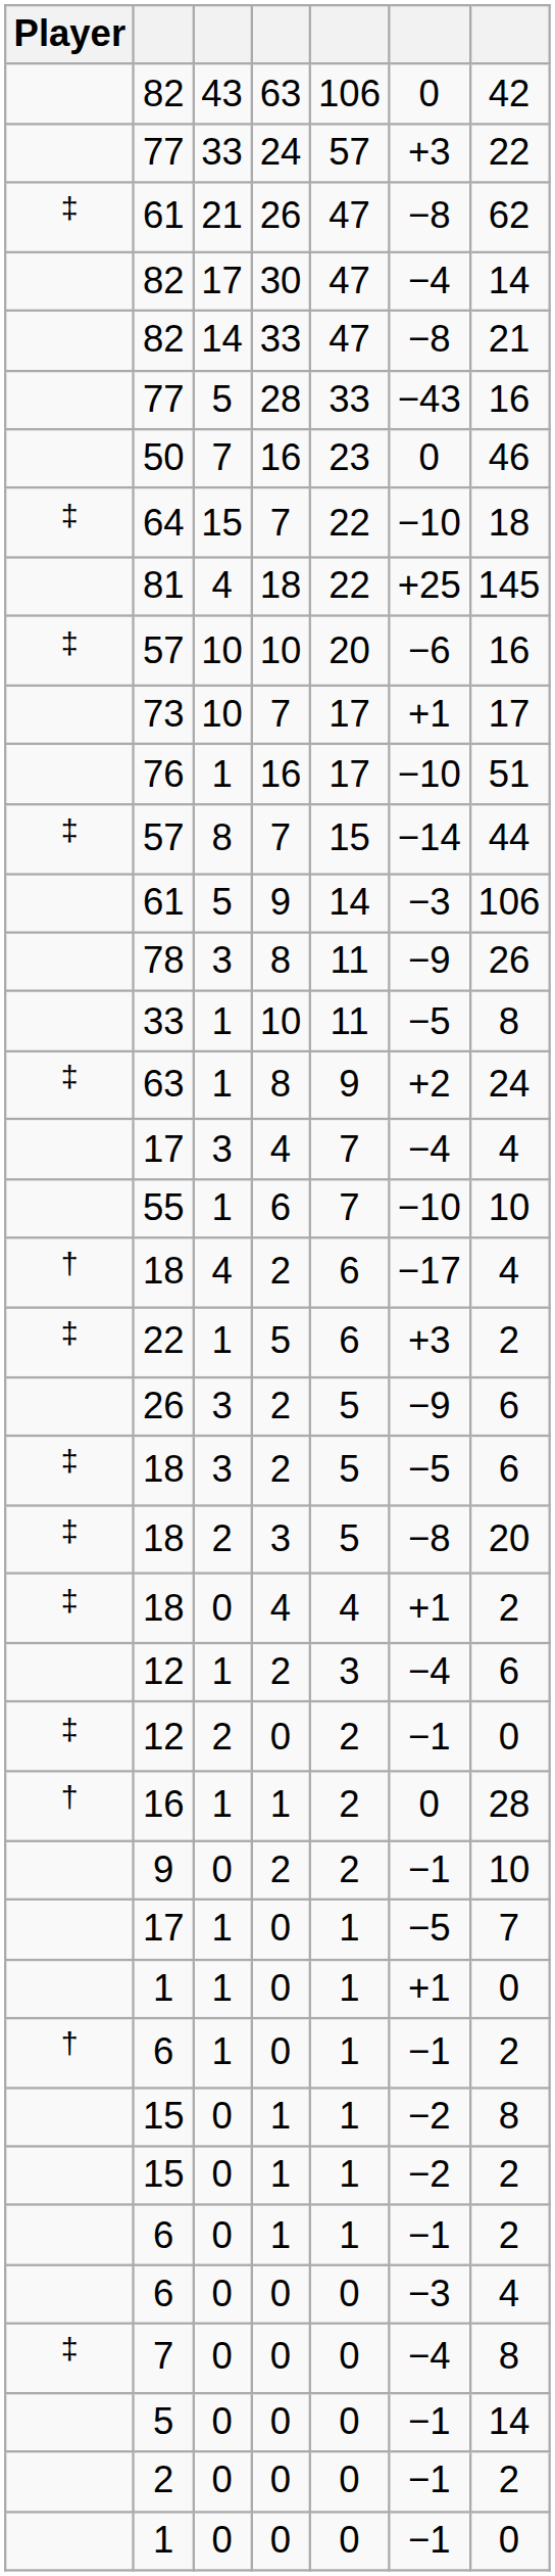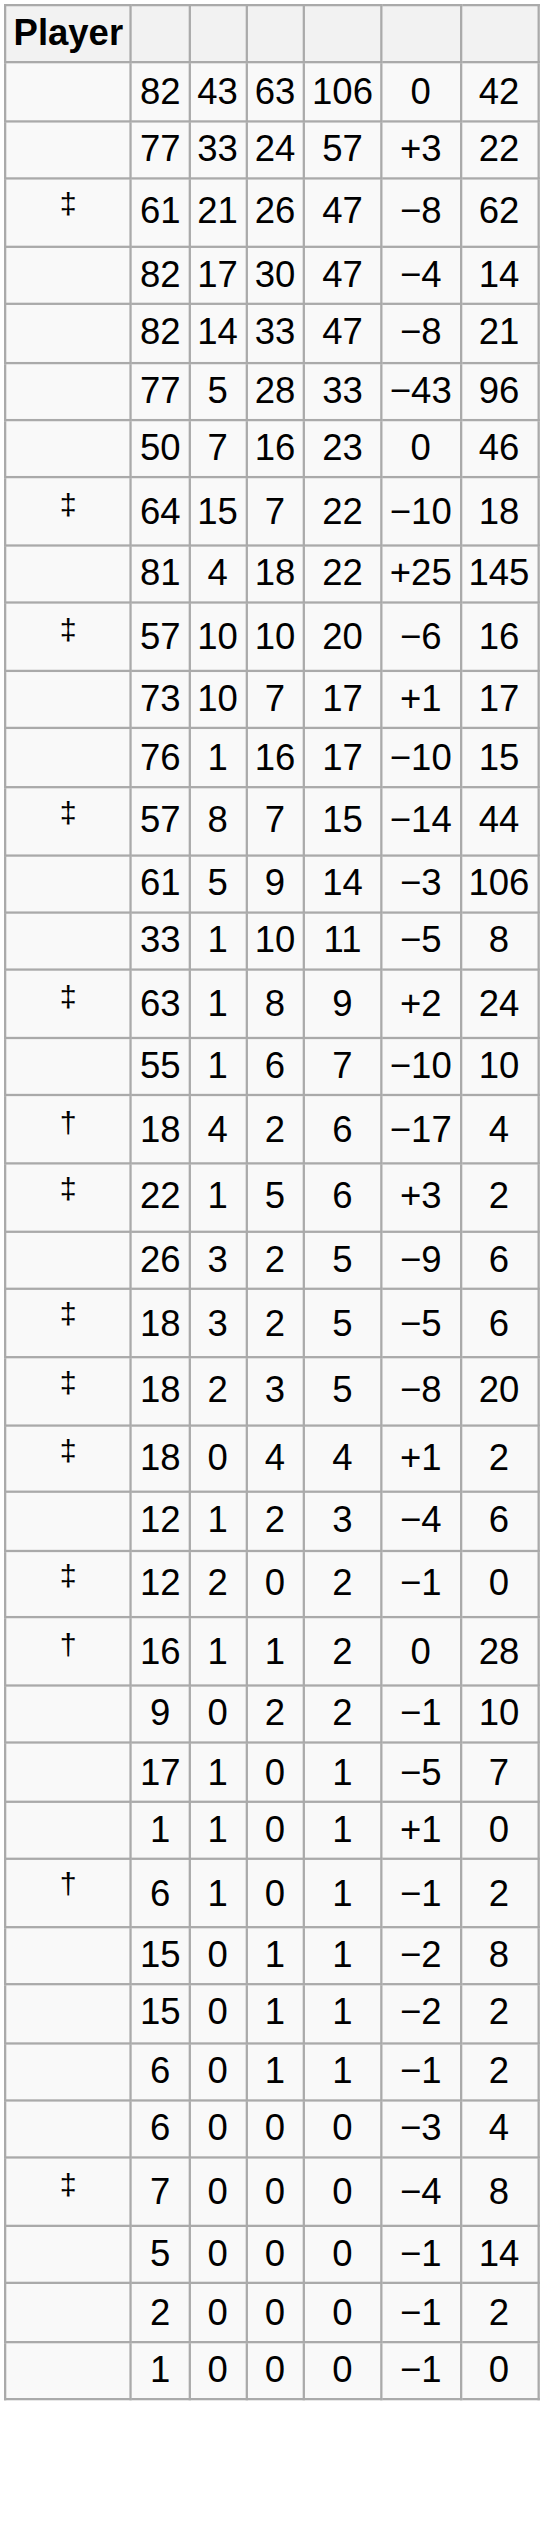 <table class="wikitable sortable" style="text-align:center;">
 <tr>
 <th>Player</th>
 <th></th>
 <th></th>
 <th></th>
 <th></th>
 <th data-sort-type="number"></th>
 <th></th>
 </tr>
 <tr>
 <td></td>
 <td>82</td>
 <td>43</td>
 <td>63</td>
 <td>106</td>
 <td>0</td>
 <td>42</td>
 </tr>
 <tr>
 <td></td>
 <td>77</td>
 <td>33</td>
 <td>24</td>
 <td>57</td>
 <td>+3</td>
 <td>22</td>
 </tr>
 <tr>
 <td><sup>‡</sup></td>
 <td>61</td>
 <td>21</td>
 <td>26</td>
 <td>47</td>
 <td>−8</td>
 <td>62</td>
 </tr>
 <tr>
 <td></td>
 <td>82</td>
 <td>17</td>
 <td>30</td>
 <td>47</td>
 <td>−4</td>
 <td>14</td>
 </tr>
 <tr>
 <td></td>
 <td>82</td>
 <td>14</td>
 <td>33</td>
 <td>47</td>
 <td>−8</td>
 <td>21</td>
 </tr>
 <tr>
 <td></td>
 <td>77</td>
 <td>5</td>
 <td>28</td>
 <td>33</td>
 <td>−43</td>
-<td>16</td>
+<td>96</td>
 </tr>
 <tr>
 <td></td>
 <td>50</td>
 <td>7</td>
 <td>16</td>
 <td>23</td>
 <td>0</td>
 <td>46</td>
 </tr>
 <tr>
 <td><sup>‡</sup></td>
 <td>64</td>
 <td>15</td>
 <td>7</td>
 <td>22</td>
 <td>−10</td>
 <td>18</td>
 </tr>
 <tr>
 <td></td>
 <td>81</td>
 <td>4</td>
 <td>18</td>
 <td>22</td>
 <td>+25</td>
 <td>145</td>
 </tr>
 <tr>
 <td><sup>‡</sup></td>
 <td>57</td>
 <td>10</td>
 <td>10</td>
 <td>20</td>
 <td>−6</td>
 <td>16</td>
 </tr>
 <tr>
 <td></td>
 <td>73</td>
 <td>10</td>
 <td>7</td>
 <td>17</td>
 <td>+1</td>
 <td>17</td>
 </tr>
 <tr>
 <td></td>
 <td>76</td>
 <td>1</td>
 <td>16</td>
 <td>17</td>
 <td>−10</td>
-<td>51</td>
+<td>15</td>
 </tr>
 <tr>
 <td><sup>‡</sup></td>
 <td>57</td>
 <td>8</td>
 <td>7</td>
 <td>15</td>
 <td>−14</td>
 <td>44</td>
 </tr>
 <tr>
 <td></td>
 <td>61</td>
 <td>5</td>
 <td>9</td>
 <td>14</td>
 <td>−3</td>
 <td>106</td>
 </tr>
 <tr>
 <td></td>
-<td>78</td>
-<td>3</td>
-<td>8</td>
-<td>11</td>
-<td>−9</td>
-<td>26</td>
-</tr>
-<tr>
-<td></td>
 <td>33</td>
 <td>1</td>
 <td>10</td>
 <td>11</td>
 <td>−5</td>
 <td>8</td>
 </tr>
 <tr>
 <td><sup>‡</sup></td>
 <td>63</td>
 <td>1</td>
 <td>8</td>
 <td>9</td>
 <td>+2</td>
 <td>24</td>
-</tr>
-<tr>
-<td></td>
-<td>17</td>
-<td>3</td>
-<td>4</td>
-<td>7</td>
-<td>−4</td>
-<td>4</td>
 </tr>
 <tr>
 <td></td>
 <td>55</td>
 <td>1</td>
 <td>6</td>
 <td>7</td>
 <td>−10</td>
 <td>10</td>
 </tr>
 <tr>
 <td><sup>†</sup></td>
 <td>18</td>
 <td>4</td>
 <td>2</td>
 <td>6</td>
 <td>−17</td>
 <td>4</td>
 </tr>
 <tr>
 <td><sup>‡</sup></td>
 <td>22</td>
 <td>1</td>
 <td>5</td>
 <td>6</td>
 <td>+3</td>
 <td>2</td>
 </tr>
 <tr>
 <td></td>
 <td>26</td>
 <td>3</td>
 <td>2</td>
 <td>5</td>
 <td>−9</td>
 <td>6</td>
 </tr>
 <tr>
 <td><sup>‡</sup></td>
 <td>18</td>
 <td>3</td>
 <td>2</td>
 <td>5</td>
 <td>−5</td>
 <td>6</td>
 </tr>
 <tr>
 <td><sup>‡</sup></td>
 <td>18</td>
 <td>2</td>
 <td>3</td>
 <td>5</td>
 <td>−8</td>
 <td>20</td>
 </tr>
 <tr>
 <td><sup>‡</sup></td>
 <td>18</td>
 <td>0</td>
 <td>4</td>
 <td>4</td>
 <td>+1</td>
 <td>2</td>
 </tr>
 <tr>
 <td></td>
 <td>12</td>
 <td>1</td>
 <td>2</td>
 <td>3</td>
 <td>−4</td>
 <td>6</td>
 </tr>
 <tr>
 <td><sup>‡</sup></td>
 <td>12</td>
 <td>2</td>
 <td>0</td>
 <td>2</td>
 <td>−1</td>
 <td>0</td>
 </tr>
 <tr>
 <td><sup>†</sup></td>
 <td>16</td>
 <td>1</td>
 <td>1</td>
 <td>2</td>
 <td>0</td>
 <td>28</td>
 </tr>
 <tr>
 <td></td>
 <td>9</td>
 <td>0</td>
 <td>2</td>
 <td>2</td>
 <td>−1</td>
 <td>10</td>
 </tr>
 <tr>
 <td></td>
 <td>17</td>
 <td>1</td>
 <td>0</td>
 <td>1</td>
 <td>−5</td>
 <td>7</td>
 </tr>
 <tr>
 <td></td>
 <td>1</td>
 <td>1</td>
 <td>0</td>
 <td>1</td>
 <td>+1</td>
 <td>0</td>
 </tr>
 <tr>
 <td><sup>†</sup></td>
 <td>6</td>
 <td>1</td>
 <td>0</td>
 <td>1</td>
 <td>−1</td>
 <td>2</td>
 </tr>
 <tr>
 <td></td>
 <td>15</td>
 <td>0</td>
 <td>1</td>
 <td>1</td>
 <td>−2</td>
 <td>8</td>
 </tr>
 <tr>
 <td></td>
 <td>15</td>
 <td>0</td>
 <td>1</td>
 <td>1</td>
 <td>−2</td>
 <td>2</td>
 </tr>
 <tr>
 <td></td>
 <td>6</td>
 <td>0</td>
 <td>1</td>
 <td>1</td>
 <td>−1</td>
 <td>2</td>
 </tr>
 <tr>
 <td></td>
 <td>6</td>
 <td>0</td>
 <td>0</td>
 <td>0</td>
 <td>−3</td>
 <td>4</td>
 </tr>
 <tr>
 <td><sup>‡</sup></td>
 <td>7</td>
 <td>0</td>
 <td>0</td>
 <td>0</td>
 <td>−4</td>
 <td>8</td>
 </tr>
 <tr>
 <td></td>
 <td>5</td>
 <td>0</td>
 <td>0</td>
 <td>0</td>
 <td>−1</td>
 <td>14</td>
 </tr>
 <tr>
 <td></td>
 <td>2</td>
 <td>0</td>
 <td>0</td>
 <td>0</td>
 <td>−1</td>
 <td>2</td>
 </tr>
 <tr>
 <td></td>
 <td>1</td>
 <td>0</td>
 <td>0</td>
 <td>0</td>
 <td>−1</td>
 <td>0</td>
 </tr>
 </table>
